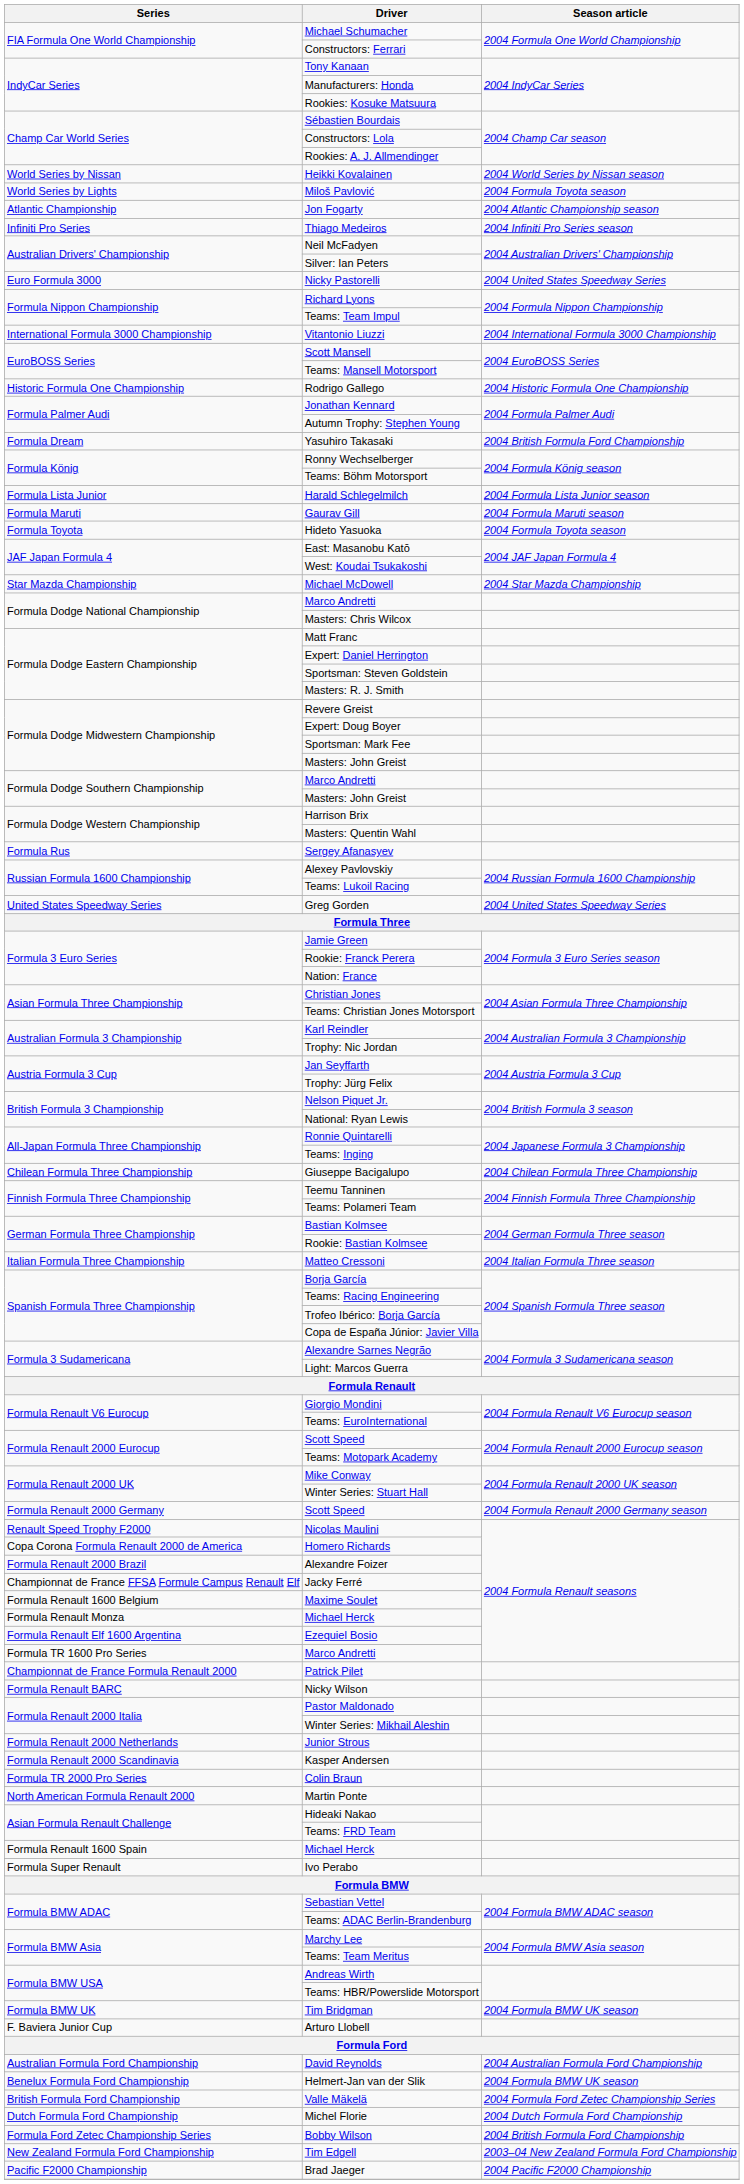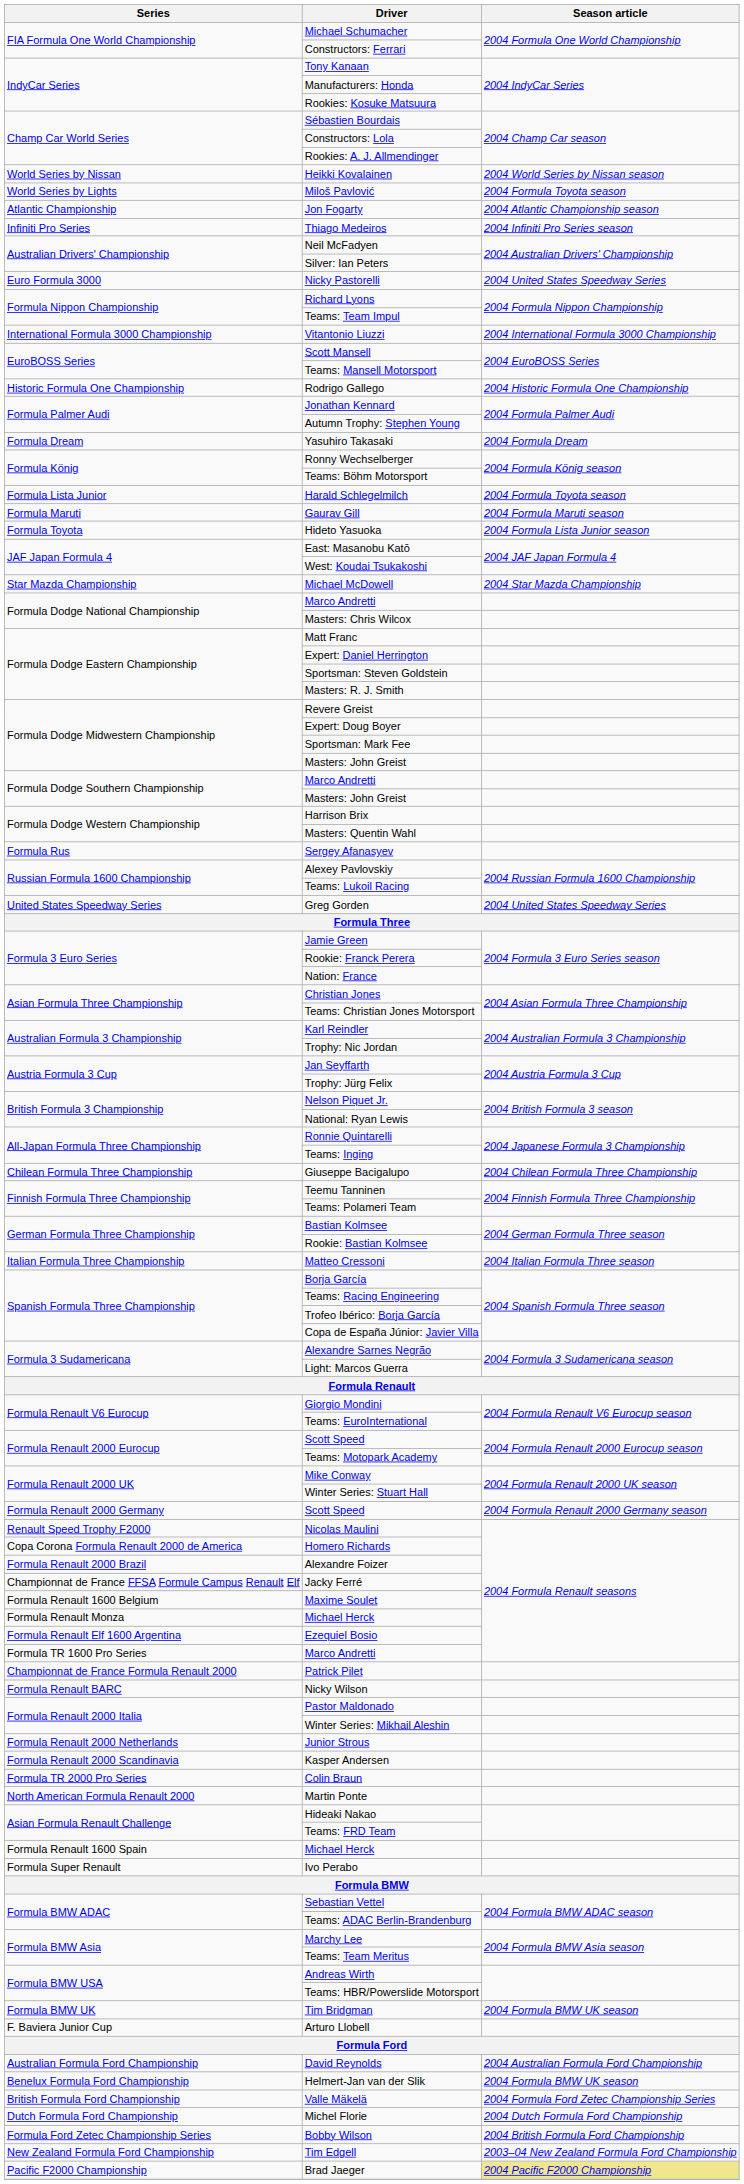 <table class="wikitable" style="font-size: 87%;">
 <tr>
 <th>Series</th>
 <th>Driver</th>
 <th>Season article</th>
 </tr>
 <tr>
 <td rowspan=2><a href='#'>FIA Formula One World Championship</a></td>
 <td> <a href='#'>Michael Schumacher</a></td>
 <td rowspan=2><em><a href='#'>2004 Formula One World Championship</a></em></td>
 </tr>
 <tr>
 <td>Constructors:  <a href='#'>Ferrari</a></td>
 </tr>
 <tr>
 <td rowspan=3><a href='#'>IndyCar Series</a></td>
 <td> <a href='#'>Tony Kanaan</a></td>
 <td rowspan=3><em><a href='#'>2004 IndyCar Series</a></em></td>
 </tr>
 <tr>
 <td>Manufacturers:  <a href='#'>Honda</a></td>
 </tr>
 <tr>
 <td>Rookies:  <a href='#'>Kosuke Matsuura</a></td>
 </tr>
 <tr>
 <td rowspan=3><a href='#'>Champ Car World Series</a></td>
 <td> <a href='#'>Sébastien Bourdais</a></td>
 <td rowspan=3><em><a href='#'>2004 Champ Car season</a></em></td>
 </tr>
 <tr>
 <td>Constructors:  <a href='#'>Lola</a></td>
 </tr>
 <tr>
 <td>Rookies:  <a href='#'>A. J. Allmendinger</a></td>
 </tr>
 <tr>
 <td><a href='#'>World Series by Nissan</a></td>
 <td> <a href='#'>Heikki Kovalainen</a></td>
 <td><em><a href='#'>2004 World Series by Nissan season</a></em></td>
 </tr>
 <tr>
 <td><a href='#'>World Series by Lights</a></td>
 <td> <a href='#'>Miloš Pavlović</a></td>
 <td><em><a href='#'>2004 Formula Toyota season</a></em></td>
 </tr>
 <tr>
 <td><a href='#'>Atlantic Championship</a></td>
 <td> <a href='#'>Jon Fogarty</a></td>
 <td><em><a href='#'>2004 Atlantic Championship season</a></em></td>
 </tr>
 <tr>
 <td><a href='#'>Infiniti Pro Series</a></td>
 <td> <a href='#'>Thiago Medeiros</a></td>
 <td><em><a href='#'>2004 Infiniti Pro Series season</a></em></td>
 </tr>
 <tr>
 <td rowspan=2><a href='#'>Australian Drivers' Championship</a></td>
 <td> Neil McFadyen</td>
 <td rowspan=2><em><a href='#'>2004 Australian Drivers' Championship</a></em></td>
 </tr>
 <tr>
 <td>Silver:  Ian Peters</td>
 </tr>
 <tr>
 <td><a href='#'>Euro Formula 3000</a></td>
 <td> <a href='#'>Nicky Pastorelli</a></td>
 <td><em><a href='#'>2004 United States Speedway Series</a></em></td>
 </tr>
 <tr>
 <td rowspan=2><a href='#'>Formula Nippon Championship</a></td>
 <td> <a href='#'>Richard Lyons</a></td>
 <td rowspan=2><em><a href='#'>2004 Formula Nippon Championship</a></em></td>
 </tr>
 <tr>
 <td>Teams:  <a href='#'>Team Impul</a></td>
 </tr>
 <tr>
 <td><a href='#'>International Formula 3000 Championship</a></td>
 <td> <a href='#'>Vitantonio Liuzzi</a></td>
 <td><em><a href='#'>2004 International Formula 3000 Championship</a></em></td>
 </tr>
 <tr>
 <td rowspan=2><a href='#'>EuroBOSS Series</a></td>
 <td> <a href='#'>Scott Mansell</a></td>
 <td rowspan=2><em><a href='#'>2004 EuroBOSS Series</a></em></td>
 </tr>
 <tr>
 <td>Teams:  <a href='#'>Mansell Motorsport</a></td>
 </tr>
 <tr>
 <td><a href='#'>Historic Formula One Championship</a></td>
 <td> Rodrigo Gallego</td>
 <td><em><a href='#'>2004 Historic Formula One Championship</a></em></td>
 </tr>
 <tr>
 <td rowspan=2><a href='#'>Formula Palmer Audi</a></td>
 <td> <a href='#'>Jonathan Kennard</a></td>
 <td rowspan=2><em><a href='#'>2004 Formula Palmer Audi</a></em></td>
 </tr>
 <tr>
 <td>Autumn Trophy:  <a href='#'>Stephen Young</a></td>
 </tr>
 <tr>
 <td><a href='#'>Formula Dream</a></td>
 <td> Yasuhiro Takasaki</td>
-<td><em><a href='#'>2004 British Formula Ford Championship</a></em></td>
+<td><em><a href='#'>2004 Formula Dream</a></em></td>
 </tr>
 <tr>
 <td rowspan=2><a href='#'>Formula König</a></td>
 <td> Ronny Wechselberger</td>
 <td rowspan=2><em><a href='#'>2004 Formula König season</a></em></td>
 </tr>
 <tr>
 <td>Teams:  Böhm Motorsport</td>
 </tr>
 <tr>
 <td><a href='#'>Formula Lista Junior</a></td>
 <td> <a href='#'>Harald Schlegelmilch</a></td>
-<td><em><a href='#'>2004 Formula Lista Junior season</a></em></td>
+<td><em><a href='#'>2004 Formula Toyota season</a></em></td>
 </tr>
 <tr>
 <td><a href='#'>Formula Maruti</a></td>
 <td> <a href='#'>Gaurav Gill</a></td>
 <td><em><a href='#'>2004 Formula Maruti season</a></em></td>
 </tr>
 <tr>
 <td><a href='#'>Formula Toyota</a></td>
 <td> Hideto Yasuoka</td>
-<td><em><a href='#'>2004 Formula Toyota season</a></em></td>
+<td><em><a href='#'>2004 Formula Lista Junior season</a></em></td>
 </tr>
 <tr>
 <td rowspan=2><a href='#'>JAF Japan Formula 4</a></td>
 <td>East:  Masanobu Katō</td>
 <td rowspan=2><em><a href='#'>2004 JAF Japan Formula 4</a></em></td>
 </tr>
 <tr>
 <td>West:  <a href='#'>Koudai Tsukakoshi</a></td>
 </tr>
 <tr>
 <td><a href='#'>Star Mazda Championship</a></td>
 <td> <a href='#'>Michael McDowell</a></td>
 <td><em><a href='#'>2004 Star Mazda Championship</a></em></td>
 </tr>
 <tr>
 <td rowspan="2">Formula Dodge National Championship</td>
 <td> <a href='#'>Marco Andretti</a></td>
 <td></td>
 </tr>
 <tr>
 <td>Masters:  Chris Wilcox</td>
 <td></td>
 </tr>
 <tr>
 <td rowspan="4">Formula Dodge Eastern Championship</td>
 <td> Matt Franc</td>
 <td></td>
 </tr>
 <tr>
 <td>Expert:  <a href='#'>Daniel Herrington</a></td>
 <td></td>
 </tr>
 <tr>
 <td>Sportsman:  Steven Goldstein</td>
 <td></td>
 </tr>
 <tr>
 <td>Masters:  R. J. Smith</td>
 <td></td>
 </tr>
 <tr>
 <td rowspan="4">Formula Dodge Midwestern Championship</td>
 <td> Revere Greist</td>
 <td></td>
 </tr>
 <tr>
 <td>Expert:  Doug Boyer</td>
 <td></td>
 </tr>
 <tr>
 <td>Sportsman:  Mark Fee</td>
 <td></td>
 </tr>
 <tr>
 <td>Masters:  John Greist</td>
 <td></td>
 </tr>
 <tr>
 <td rowspan="2">Formula Dodge Southern Championship</td>
 <td> <a href='#'>Marco Andretti</a></td>
 <td></td>
 </tr>
 <tr>
 <td>Masters:  John Greist</td>
 <td></td>
 </tr>
 <tr>
 <td rowspan="2">Formula Dodge Western Championship</td>
 <td> Harrison Brix</td>
 <td></td>
 </tr>
 <tr>
 <td>Masters:  Quentin Wahl</td>
 <td></td>
 </tr>
 <tr>
 <td><a href='#'>Formula Rus</a></td>
 <td> <a href='#'>Sergey Afanasyev</a></td>
 <td></td>
 </tr>
 <tr>
 <td rowspan=2><a href='#'>Russian Formula 1600 Championship</a></td>
 <td> Alexey Pavlovskiy</td>
 <td rowspan=2><em><a href='#'>2004 Russian Formula 1600 Championship</a></em></td>
 </tr>
 <tr>
 <td>Teams:  <a href='#'>Lukoil Racing</a></td>
 </tr>
 <tr>
 <td><a href='#'>United States Speedway Series</a></td>
 <td> Greg Gorden</td>
 <td><em><a href='#'>2004 United States Speedway Series</a></em></td>
 </tr>
 <tr>
 <th colspan=3><a href='#'>Formula Three</a></th>
 </tr>
 <tr>
 <td rowspan=3><a href='#'>Formula 3 Euro Series</a></td>
 <td> <a href='#'>Jamie Green</a></td>
 <td rowspan=3><em><a href='#'>2004 Formula 3 Euro Series season</a></em></td>
 </tr>
 <tr>
 <td>Rookie:  <a href='#'>Franck Perera</a></td>
 </tr>
 <tr>
 <td>Nation:  <a href='#'>France</a></td>
 </tr>
 <tr>
 <td rowspan=2><a href='#'>Asian Formula Three Championship</a></td>
 <td> <a href='#'>Christian Jones</a></td>
 <td rowspan=2><em><a href='#'>2004 Asian Formula Three Championship</a></em></td>
 </tr>
 <tr>
 <td>Teams:  Christian Jones Motorsport</td>
 </tr>
 <tr>
 <td rowspan="2"><a href='#'>Australian Formula 3 Championship</a></td>
 <td> <a href='#'>Karl Reindler</a></td>
 <td rowspan="2"><em><a href='#'>2004 Australian Formula 3 Championship</a></em></td>
 </tr>
 <tr>
 <td>Trophy:  Nic Jordan</td>
 </tr>
 <tr>
 <td rowspan=2><a href='#'>Austria Formula 3 Cup</a></td>
 <td> <a href='#'>Jan Seyffarth</a></td>
 <td rowspan=2><em><a href='#'>2004 Austria Formula 3 Cup</a></em></td>
 </tr>
 <tr>
 <td>Trophy:  Jürg Felix</td>
 </tr>
 <tr>
 <td rowspan=2><a href='#'>British Formula 3 Championship</a></td>
 <td> <a href='#'>Nelson Piquet Jr.</a></td>
 <td rowspan=2><em><a href='#'>2004 British Formula 3 season</a></em></td>
 </tr>
 <tr>
 <td>National:  Ryan Lewis</td>
 </tr>
 <tr>
 <td rowspan="2"><a href='#'>All-Japan Formula Three Championship</a></td>
 <td> <a href='#'>Ronnie Quintarelli</a></td>
 <td rowspan="2"><em><a href='#'>2004 Japanese Formula 3 Championship</a></em></td>
 </tr>
 <tr>
 <td>Teams:  <a href='#'>Inging</a></td>
 </tr>
 <tr>
 <td><a href='#'>Chilean Formula Three Championship</a></td>
 <td> Giuseppe Bacigalupo</td>
 <td><em><a href='#'>2004 Chilean Formula Three Championship</a></em></td>
 </tr>
 <tr>
 <td rowspan=2><a href='#'>Finnish Formula Three Championship</a></td>
 <td> Teemu Tanninen</td>
 <td rowspan=2><em><a href='#'>2004 Finnish Formula Three Championship</a></em></td>
 </tr>
 <tr>
 <td>Teams:  Polameri Team</td>
 </tr>
 <tr>
 <td rowspan=2><a href='#'>German Formula Three Championship</a></td>
 <td> <a href='#'>Bastian Kolmsee</a></td>
 <td rowspan=2><em><a href='#'>2004 German Formula Three season</a></em></td>
 </tr>
 <tr>
 <td>Rookie:  <a href='#'>Bastian Kolmsee</a></td>
 </tr>
 <tr>
 <td><a href='#'>Italian Formula Three Championship</a></td>
 <td> <a href='#'>Matteo Cressoni</a></td>
 <td><em><a href='#'>2004 Italian Formula Three season</a></em></td>
 </tr>
 <tr>
 <td rowspan=4><a href='#'>Spanish Formula Three Championship</a></td>
 <td> <a href='#'>Borja García</a></td>
 <td rowspan=4><em><a href='#'>2004 Spanish Formula Three season</a></em></td>
 </tr>
 <tr>
 <td>Teams:  <a href='#'>Racing Engineering</a></td>
 </tr>
 <tr>
 <td>Trofeo Ibérico:  <a href='#'>Borja García</a></td>
 </tr>
 <tr>
 <td>Copa de España Júnior:  <a href='#'>Javier Villa</a></td>
 </tr>
 <tr>
 <td rowspan=2><a href='#'>Formula 3 Sudamericana</a></td>
 <td> <a href='#'>Alexandre Sarnes Negrão</a></td>
 <td rowspan=2><em><a href='#'>2004 Formula 3 Sudamericana season</a></em></td>
 </tr>
 <tr>
 <td>Light:  Marcos Guerra</td>
 </tr>
 <tr>
 <th colspan=3><a href='#'>Formula Renault</a></th>
 </tr>
 <tr>
 <td rowspan="2"><a href='#'>Formula Renault V6 Eurocup</a></td>
 <td> <a href='#'>Giorgio Mondini</a></td>
 <td rowspan="2"><a href='#'><em>2004 Formula Renault V6 Eurocup season</em></a></td>
 </tr>
 <tr>
 <td>Teams:  <a href='#'>EuroInternational</a></td>
 </tr>
 <tr>
 <td rowspan=2><a href='#'>Formula Renault 2000 Eurocup</a></td>
 <td> <a href='#'>Scott Speed</a></td>
 <td rowspan=2><em><a href='#'>2004 Formula Renault 2000 Eurocup season</a></em></td>
 </tr>
 <tr>
 <td>Teams:  <a href='#'>Motopark Academy</a></td>
 </tr>
 <tr>
 <td rowspan="2"><a href='#'>Formula Renault 2000 UK</a></td>
 <td> <a href='#'>Mike Conway</a></td>
 <td rowspan="2"><a href='#'><em>2004 Formula Renault 2000 UK season</em></a></td>
 </tr>
 <tr>
 <td>Winter Series:  <a href='#'>Stuart Hall</a></td>
 </tr>
 <tr>
 <td><a href='#'>Formula Renault 2000 Germany</a></td>
 <td> <a href='#'>Scott Speed</a></td>
 <td><em><a href='#'>2004 Formula Renault 2000 Germany season</a></em></td>
 </tr>
 <tr>
 <td><a href='#'>Renault Speed Trophy F2000</a></td>
 <td> <a href='#'>Nicolas Maulini</a></td>
 <td rowspan="8"><em><a href='#'>2004 Formula Renault seasons</a></em></td>
 </tr>
 <tr>
 <td>Copa Corona <a href='#'>Formula Renault 2000 de America</a></td>
 <td> <a href='#'>Homero Richards</a></td>
 </tr>
 <tr>
 <td><a href='#'>Formula Renault 2000 Brazil</a></td>
 <td> Alexandre Foizer</td>
 </tr>
 <tr>
 <td>Championnat de France <a href='#'>FFSA</a> <a href='#'>Formule Campus</a> <a href='#'>Renault</a> <a href='#'>Elf</a></td>
 <td> Jacky Ferré</td>
 </tr>
 <tr>
 <td>Formula Renault 1600 Belgium</td>
 <td> <a href='#'>Maxime Soulet</a></td>
 </tr>
 <tr>
 <td>Formula Renault Monza</td>
 <td> <a href='#'>Michael Herck</a></td>
 </tr>
 <tr>
 <td><a href='#'>Formula Renault Elf 1600 Argentina</a></td>
 <td> <a href='#'>Ezequiel Bosio</a></td>
 </tr>
 <tr>
 <td>Formula TR 1600 Pro Series</td>
 <td> <a href='#'>Marco Andretti</a></td>
 </tr>
 <tr>
 <td><a href='#'>Championnat de France Formula Renault 2000</a></td>
 <td> <a href='#'>Patrick Pilet</a></td>
 <td></td>
 </tr>
 <tr>
 <td><a href='#'>Formula Renault BARC</a></td>
 <td> Nicky Wilson</td>
 <td></td>
 </tr>
 <tr>
 <td rowspan="2"><a href='#'>Formula Renault 2000 Italia</a></td>
 <td> <a href='#'>Pastor Maldonado</a></td>
 <td></td>
 </tr>
 <tr>
 <td>Winter Series:  <a href='#'>Mikhail Aleshin</a></td>
 <td></td>
 </tr>
 <tr>
 <td><a href='#'>Formula Renault 2000 Netherlands</a></td>
 <td> <a href='#'>Junior Strous</a></td>
 <td></td>
 </tr>
 <tr>
 <td><a href='#'>Formula Renault 2000 Scandinavia</a></td>
 <td> Kasper Andersen</td>
 <td></td>
 </tr>
 <tr>
 <td><a href='#'>Formula TR 2000 Pro Series</a></td>
 <td> <a href='#'>Colin Braun</a></td>
 <td></td>
 </tr>
 <tr>
 <td><a href='#'>North American Formula Renault 2000</a></td>
 <td> Martin Ponte</td>
 <td></td>
 </tr>
 <tr>
 <td rowspan="2"><a href='#'>Asian Formula Renault Challenge</a></td>
 <td> Hideaki Nakao</td>
 <td rowspan="2"></td>
 </tr>
 <tr>
 <td>Teams:  <a href='#'>FRD Team</a></td>
 </tr>
 <tr>
 <td>Formula Renault 1600 Spain</td>
 <td> <a href='#'>Michael Herck</a></td>
 <td></td>
 </tr>
 <tr>
 <td>Formula Super Renault</td>
 <td> Ivo Perabo</td>
 <td></td>
 </tr>
 <tr>
 <th colspan=3 align="center"><a href='#'>Formula BMW</a></th>
 </tr>
 <tr>
 <td rowspan=2><a href='#'>Formula BMW ADAC</a></td>
 <td> <a href='#'>Sebastian Vettel</a></td>
 <td rowspan=2><em><a href='#'>2004 Formula BMW ADAC season</a></em></td>
 </tr>
 <tr>
 <td>Teams:  <a href='#'>ADAC Berlin-Brandenburg</a></td>
 </tr>
 <tr>
 <td rowspan=2><a href='#'>Formula BMW Asia</a></td>
 <td> <a href='#'>Marchy Lee</a></td>
 <td rowspan=2><em><a href='#'>2004 Formula BMW Asia season</a></em></td>
 </tr>
 <tr>
 <td>Teams:  <a href='#'>Team Meritus</a></td>
 </tr>
 <tr>
 <td rowspan=2><a href='#'>Formula BMW USA</a></td>
 <td> <a href='#'>Andreas Wirth</a></td>
 <td rowspan=2></td>
 </tr>
 <tr>
 <td>Teams:  HBR/Powerslide Motorsport</td>
 </tr>
 <tr>
 <td><a href='#'>Formula BMW UK</a></td>
 <td> <a href='#'>Tim Bridgman</a></td>
 <td><em><a href='#'>2004 Formula BMW UK season</a></em></td>
 </tr>
 <tr>
 <td>F. Baviera Junior Cup</td>
 <td> Arturo Llobell</td>
 <td></td>
 </tr>
 <tr>
 <th colspan=3><a href='#'>Formula Ford</a></th>
 </tr>
 <tr>
 <td><a href='#'>Australian Formula Ford Championship</a></td>
 <td> <a href='#'>David Reynolds</a></td>
 <td><em><a href='#'>2004 Australian Formula Ford Championship</a></em></td>
 </tr>
 <tr>
 <td><a href='#'>Benelux Formula Ford Championship</a></td>
 <td> Helmert-Jan van der Slik</td>
 <td><em><a href='#'>2004 Formula BMW UK season</a></em></td>
 </tr>
 <tr>
 <td><a href='#'>British Formula Ford Championship</a></td>
 <td> <a href='#'>Valle Mäkelä</a></td>
 <td><em><a href='#'>2004 Formula Ford Zetec Championship Series</a></em></td>
 </tr>
 <tr>
 <td><a href='#'>Dutch Formula Ford Championship</a></td>
 <td> Michel Florie</td>
 <td><em><a href='#'>2004 Dutch Formula Ford Championship</a></em></td>
 </tr>
 <tr>
 <td><a href='#'>Formula Ford Zetec Championship Series</a></td>
 <td> <a href='#'>Bobby Wilson</a></td>
 <td><em><a href='#'>2004 British Formula Ford Championship</a></em></td>
 </tr>
 <tr>
 <td><a href='#'>New Zealand Formula Ford Championship</a></td>
 <td> <a href='#'>Tim Edgell</a></td>
 <td><em><a href='#'>2003–04 New Zealand Formula Ford Championship</a></em></td>
 </tr>
 <tr>
 <td><a href='#'>Pacific F2000 Championship</a></td>
 <td> Brad Jaeger</td>
-<td><em><a href='#'>2004 Pacific F2000 Championship</a></em></td>
+<td style="background: khaki;"><em><a href='#'>2004 Pacific F2000 Championship</a></em></td>
 </tr>
 <tr>
 </tr>
 </table>
